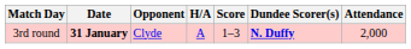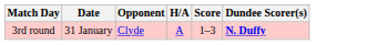 <table class="wikitable" style="text-align:center">
 <tr>
 <th>Match Day</th>
 <th>Date</th>
 <th>Opponent</th>
 <th>H/A</th>
 <th>Score</th>
 <th>Dundee Scorer(s)</th>
-<th>Attendance</th>
 </tr>
 <tr bgcolor="#FFCCCC">
 <td>3rd round</td>
-<td align="left"><strong>31 January</strong></td>
+<td align="left">31 January</td>
 <td align="left"><a href='#'>Clyde</a></td>
 <td><a href='#'>A</a></td>
 <td>1–3</td>
 <td align="left"><strong><a href='#'>N. Duffy</a></strong></td>
-<td>2,000</td>
 </tr>
 </table>
